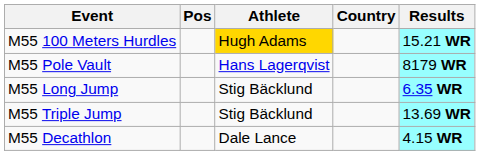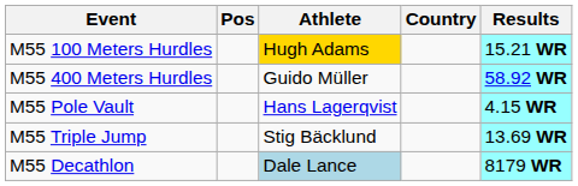 <table class="wikitable">
 <tr>
 <th>Event</th>
 <th>Pos</th>
 <th>Athlete</th>
 <th>Country</th>
 <th>Results</th>
 </tr>
 <tr>
 <td>M55 <a href='#'>100 Meters Hurdles</a></td>
 <td align="center"></td>
 <td style="background: gold;">Hugh Adams</td>
 <td></td>
 <td bgcolor=#97ffff>15.21 <strong>WR</strong></td>
 </tr>
 <tr>
+<td>M55 <a href='#'>400 Meters Hurdles</a></td>
+<td align="center"></td>
+<td>Guido Müller</td>
+<td></td>
+<td bgcolor=#97ffff><a href='#'>58.92</a> <strong>WR</strong></td>
+</tr>
+<tr>
 <td>M55 <a href='#'>Pole Vault</a></td>
 <td align="center"></td>
 <td><a href='#'>Hans Lagerqvist</a></td>
 <td></td>
-<td bgcolor=#97ffff>8179 <strong>WR</strong></td>
-</tr>
-<tr>
-<td>M55 <a href='#'>Long Jump</a></td>
-<td align="center"></td>
-<td>Stig Bäcklund</td>
-<td></td>
-<td bgcolor=#97ffff><a href='#'>6.35</a> <strong>WR</strong></td>
+<td bgcolor=#97ffff>4.15 <strong>WR</strong></td>
 </tr>
 <tr>
 <td>M55 <a href='#'>Triple Jump</a></td>
 <td align="center"></td>
 <td>Stig Bäcklund</td>
 <td></td>
 <td bgcolor=#97ffff>13.69 <strong>WR</strong></td>
 </tr>
 <tr>
 <td>M55 <a href='#'>Decathlon</a></td>
 <td align="center"></td>
-<td>Dale Lance</td>
+<td style="background: lightblue;">Dale Lance</td>
 <td></td>
-<td bgcolor=#97ffff>4.15 <strong>WR</strong></td>
+<td bgcolor=#97ffff>8179 <strong>WR</strong></td>
 </tr>
 </table>
